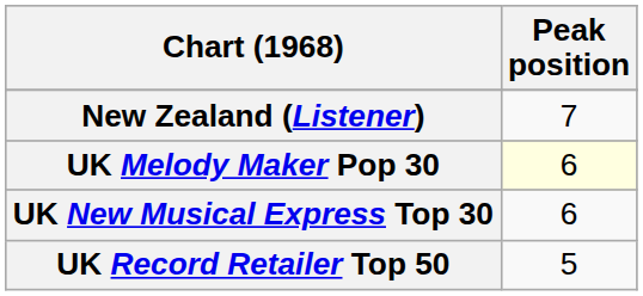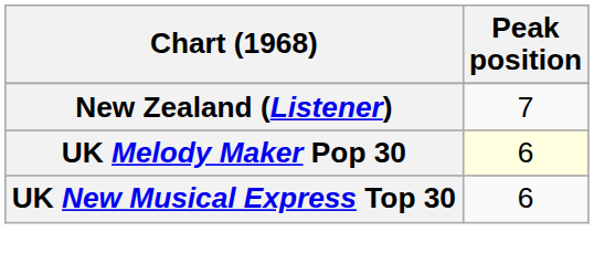 <table class="wikitable sortable plainrowheaders" style="text-align:center">
 <tr>
 <th>Chart (1968)</th>
 <th>Peak<br>position</th>
 </tr>
 <tr>
 </tr>
 <tr>
 </tr>
 <tr>
 </tr>
 <tr>
 <th scope="row">New Zealand (<em><a href='#'>Listener</a></em>)</th>
 <td>7</td>
 </tr>
 <tr>
 <th scope="row">UK <em><a href='#'>Melody Maker</a></em> Pop 30</th>
 <td style="background: lightyellow;">6</td>
 </tr>
 <tr>
 <th scope="row">UK <em><a href='#'>New Musical Express</a></em> Top 30</th>
 <td>6</td>
 </tr>
-<tr>
-<th scope="row">UK <em><a href='#'>Record Retailer</a></em> Top 50</th>
-<td>5</td>
-</tr>
 </table>
